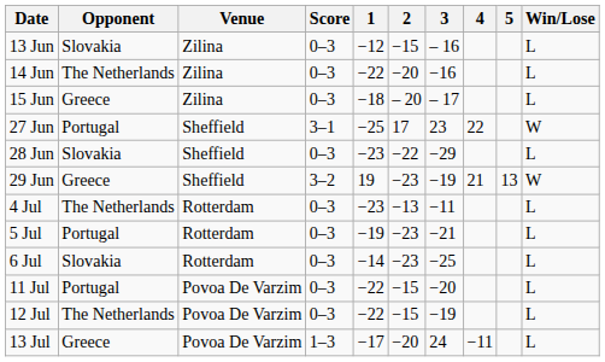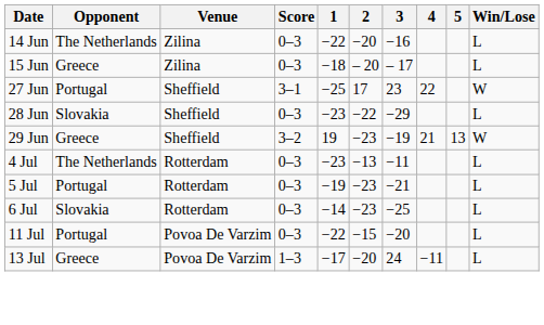 <table class="wikitable">
 <tr>
 <th>Date</th>
 <th>Opponent</th>
 <th>Venue</th>
 <th>Score</th>
 <th>1</th>
 <th>2</th>
 <th>3</th>
 <th>4</th>
 <th>5</th>
 <th>Win/Lose</th>
-</tr>
-<tr>
-<td>13 Jun</td>
-<td>Slovakia</td>
-<td>Zilina</td>
-<td>0–3</td>
-<td>−12</td>
-<td>−15</td>
-<td>– 16</td>
-<td></td>
-<td></td>
-<td>L</td>
 </tr>
 <tr>
 <td>14 Jun</td>
 <td>The Netherlands</td>
 <td>Zilina</td>
 <td>0–3</td>
 <td>−22</td>
 <td>−20</td>
 <td>−16</td>
 <td></td>
 <td></td>
 <td>L</td>
 </tr>
 <tr>
 <td>15 Jun</td>
 <td>Greece</td>
 <td>Zilina</td>
 <td>0–3</td>
 <td>−18</td>
 <td>– 20</td>
 <td>– 17</td>
 <td></td>
 <td></td>
 <td>L</td>
 </tr>
 <tr>
 <td>27 Jun</td>
 <td>Portugal</td>
 <td>Sheffield</td>
 <td>3–1</td>
 <td>−25</td>
 <td>17</td>
 <td>23</td>
 <td>22</td>
 <td></td>
 <td>W</td>
 </tr>
 <tr>
 <td>28 Jun</td>
 <td>Slovakia</td>
 <td>Sheffield</td>
 <td>0–3</td>
 <td>−23</td>
 <td>−22</td>
 <td>−29</td>
 <td></td>
 <td></td>
 <td>L</td>
 </tr>
 <tr>
 <td>29 Jun</td>
 <td>Greece</td>
 <td>Sheffield</td>
 <td>3–2</td>
 <td>19</td>
 <td>−23</td>
 <td>−19</td>
 <td>21</td>
 <td>13</td>
 <td>W</td>
 </tr>
 <tr>
 <td>4 Jul</td>
 <td>The Netherlands</td>
 <td>Rotterdam</td>
 <td>0–3</td>
 <td>−23</td>
 <td>−13</td>
 <td>−11</td>
 <td></td>
 <td></td>
 <td>L</td>
 </tr>
 <tr>
 <td>5 Jul</td>
 <td>Portugal</td>
 <td>Rotterdam</td>
 <td>0–3</td>
 <td>−19</td>
 <td>−23</td>
 <td>−21</td>
 <td></td>
 <td></td>
 <td>L</td>
 </tr>
 <tr>
 <td>6 Jul</td>
 <td>Slovakia</td>
 <td>Rotterdam</td>
 <td>0–3</td>
 <td>−14</td>
 <td>−23</td>
 <td>−25</td>
 <td></td>
 <td></td>
 <td>L</td>
 </tr>
 <tr>
 <td>11 Jul</td>
 <td>Portugal</td>
 <td>Povoa De Varzim</td>
 <td>0–3</td>
 <td>−22</td>
 <td>−15</td>
 <td>−20</td>
 <td></td>
 <td></td>
 <td>L</td>
 </tr>
 <tr>
-<td>12 Jul</td>
-<td>The Netherlands</td>
-<td>Povoa De Varzim</td>
-<td>0–3</td>
-<td>−22</td>
-<td>−15</td>
-<td>−19</td>
-<td></td>
-<td></td>
-<td>L</td>
-</tr>
-<tr>
 <td>13 Jul</td>
 <td>Greece</td>
 <td>Povoa De Varzim</td>
 <td>1–3</td>
 <td>−17</td>
 <td>−20</td>
 <td>24</td>
 <td>−11</td>
 <td></td>
 <td>L</td>
 </tr>
 </table>
